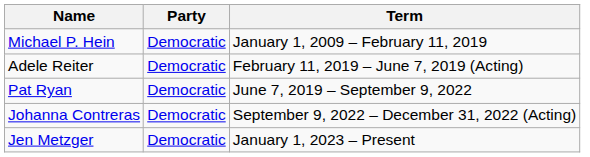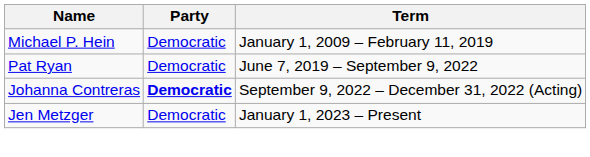 <table class="wikitable">
 <tr>
 <th>Name</th>
 <th>Party</th>
 <th>Term</th>
 </tr>
 <tr>
 <td><a href='#'>Michael P. Hein</a></td>
 <td><a href='#'>Democratic</a></td>
 <td>January 1, 2009 – February 11, 2019</td>
 </tr>
 <tr>
-<td>Adele Reiter</td>
-<td><a href='#'>Democratic</a></td>
-<td>February 11, 2019 – June 7, 2019 (Acting)</td>
-</tr>
-<tr>
 <td><a href='#'>Pat Ryan</a></td>
 <td><a href='#'>Democratic</a></td>
 <td>June 7, 2019 – September 9, 2022</td>
 </tr>
 <tr>
 <td><a href='#'>Johanna Contreras</a></td>
-<td><a href='#'>Democratic</a></td>
+<td><strong><a href='#'>Democratic</a></strong></td>
 <td>September 9, 2022 – December 31, 2022 (Acting)</td>
 </tr>
 <tr>
 <td><a href='#'>Jen Metzger</a></td>
 <td><a href='#'>Democratic</a></td>
 <td>January 1, 2023 – Present</td>
 </tr>
 </table>
